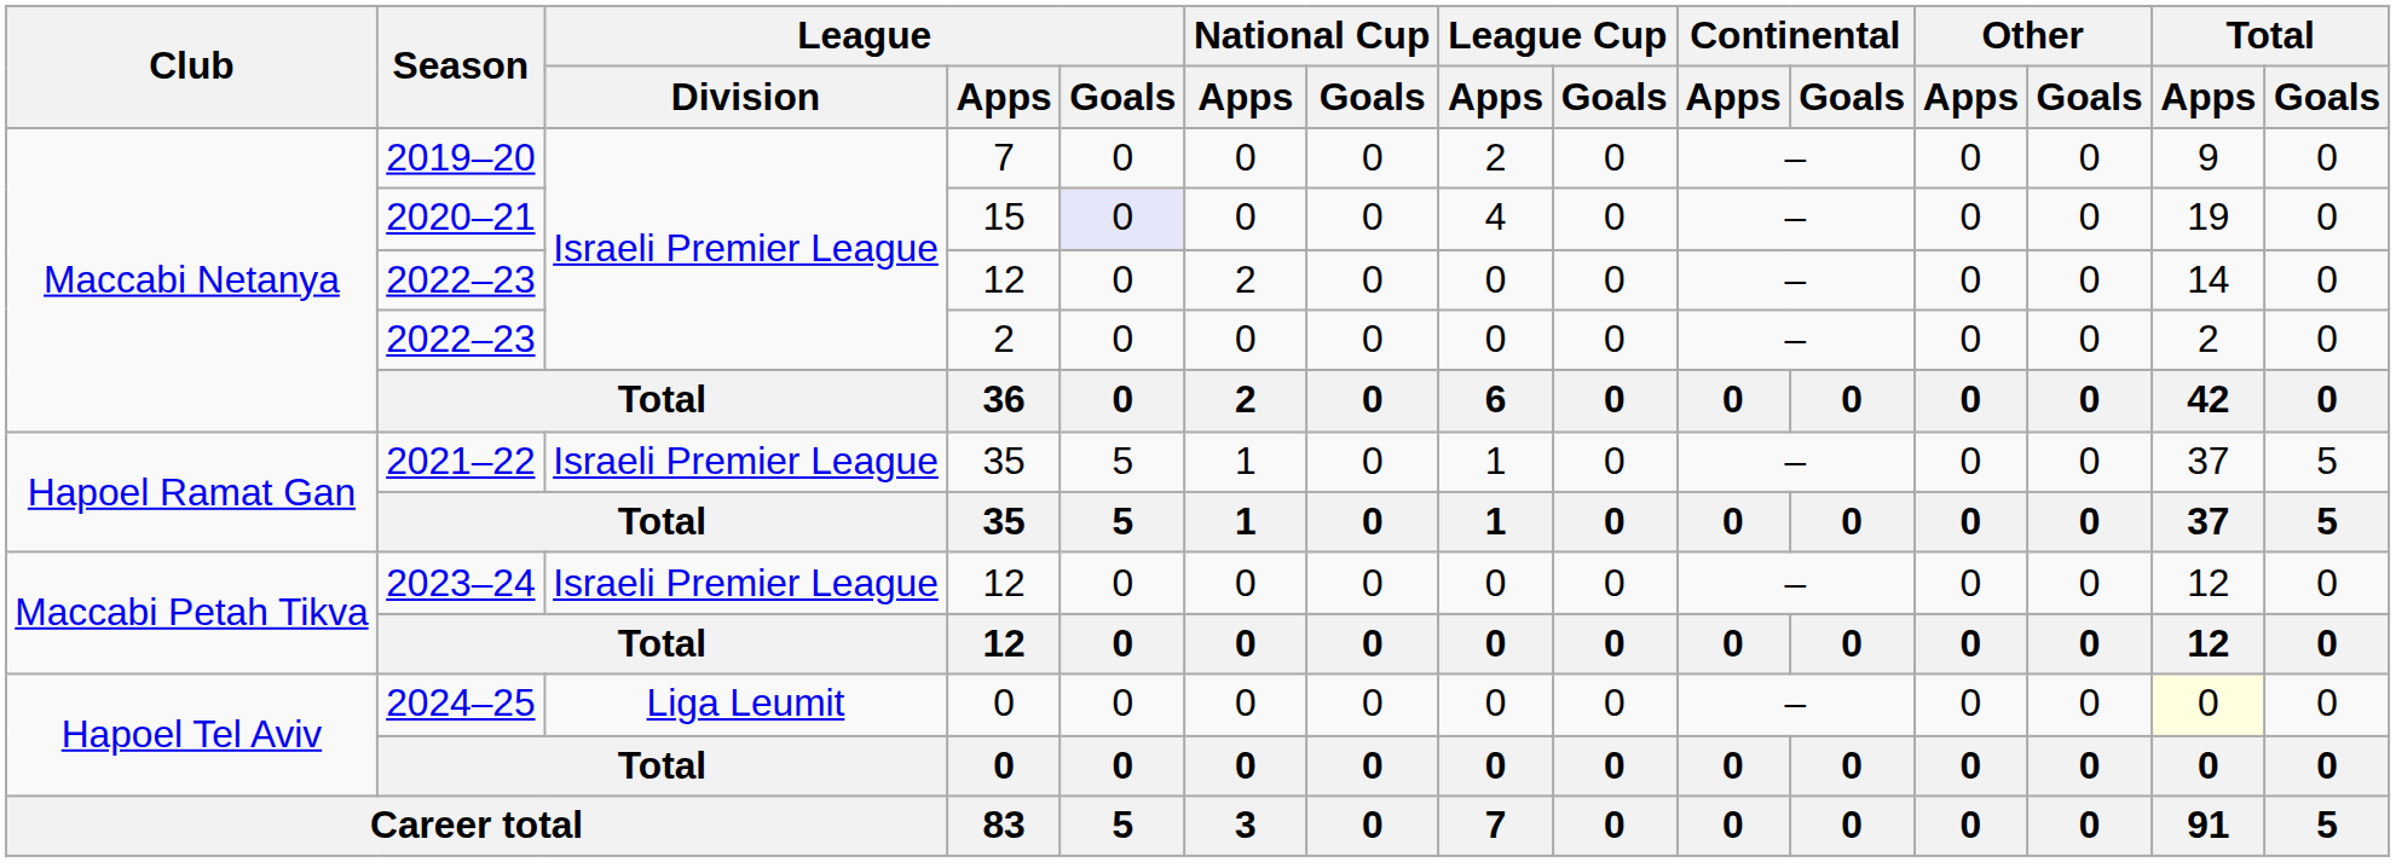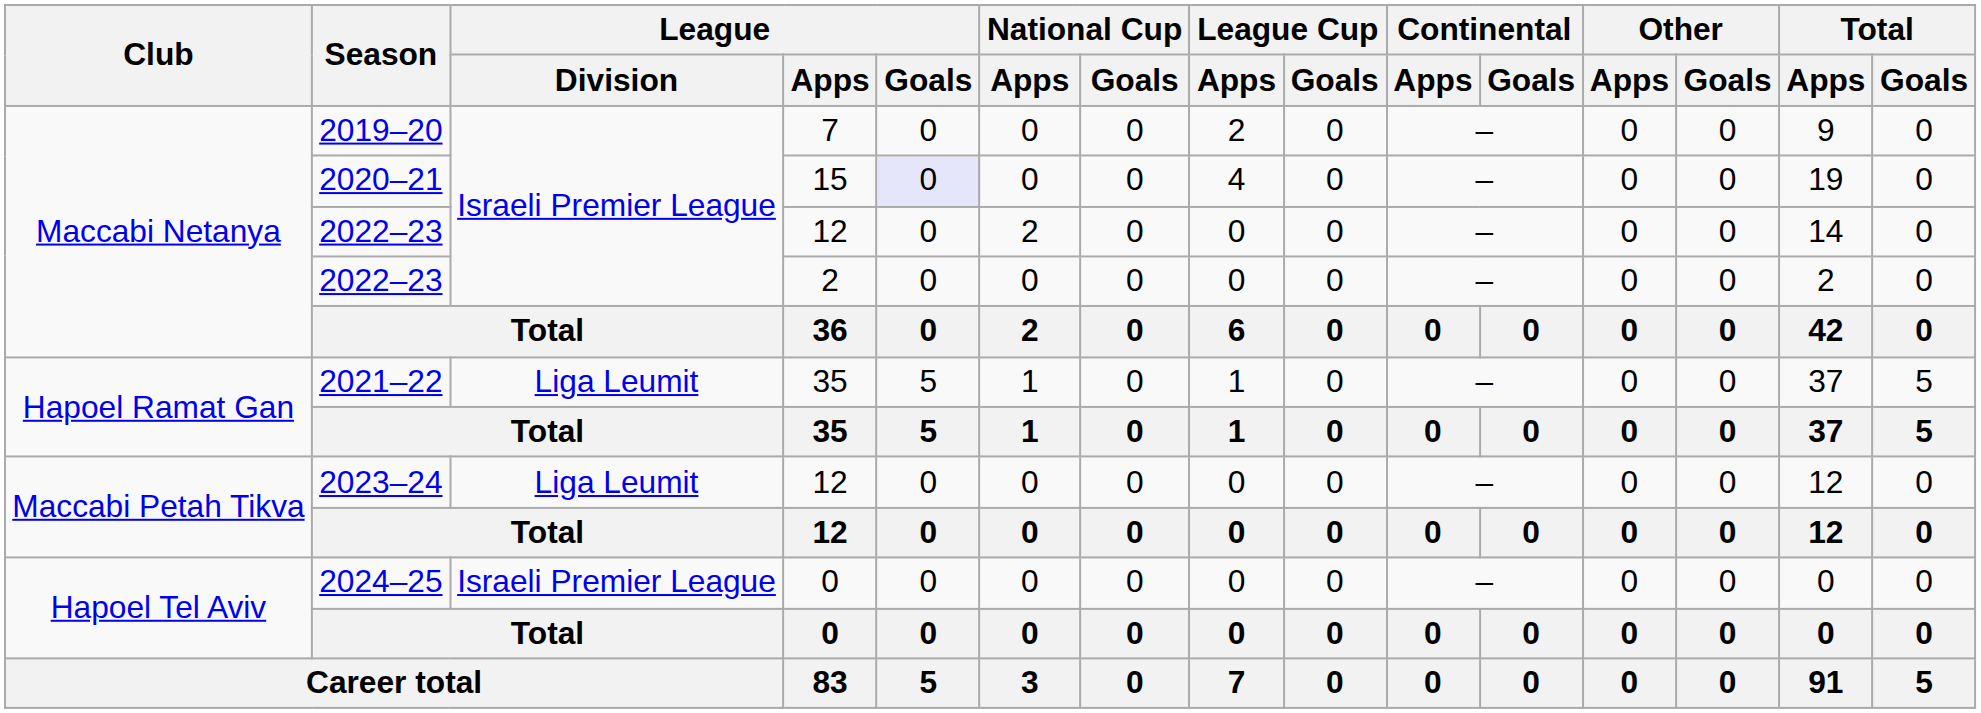 <table class="wikitable" style="text-align: center">
 <tr>
 <th rowspan="2">Club</th>
 <th rowspan="2">Season</th>
 <th colspan="3">League</th>
 <th colspan="2">National Cup</th>
 <th colspan="2">League Cup</th>
 <th colspan="2">Continental</th>
 <th colspan="2">Other</th>
 <th colspan="2">Total</th>
 </tr>
 <tr>
 <th>Division</th>
 <th>Apps</th>
 <th>Goals</th>
 <th>Apps</th>
 <th>Goals</th>
 <th>Apps</th>
 <th>Goals</th>
 <th>Apps</th>
 <th>Goals</th>
 <th>Apps</th>
 <th>Goals</th>
 <th>Apps</th>
 <th>Goals</th>
 </tr>
 <tr>
 <td rowspan="5"><a href='#'>Maccabi Netanya</a></td>
 <td><a href='#'>2019–20</a></td>
 <td rowspan="4"><a href='#'>Israeli Premier League</a></td>
 <td>7</td>
 <td>0</td>
 <td>0</td>
 <td>0</td>
 <td>2</td>
 <td>0</td>
 <td colspan="2">–</td>
 <td>0</td>
 <td>0</td>
 <td>9</td>
 <td>0</td>
 </tr>
 <tr>
 <td><a href='#'>2020–21</a></td>
 <td>15</td>
 <td style="background: lavender;">0</td>
 <td>0</td>
 <td>0</td>
 <td>4</td>
 <td>0</td>
 <td colspan="2">–</td>
 <td>0</td>
 <td>0</td>
 <td>19</td>
 <td>0</td>
 </tr>
 <tr>
 <td><a href='#'>2022–23</a></td>
 <td>12</td>
 <td>0</td>
 <td>2</td>
 <td>0</td>
 <td>0</td>
 <td>0</td>
 <td colspan="2">–</td>
 <td>0</td>
 <td>0</td>
 <td>14</td>
 <td>0</td>
 </tr>
 <tr>
 <td><a href='#'>2022–23</a></td>
 <td>2</td>
 <td>0</td>
 <td>0</td>
 <td>0</td>
 <td>0</td>
 <td>0</td>
 <td colspan="2">–</td>
 <td>0</td>
 <td>0</td>
 <td>2</td>
 <td>0</td>
 </tr>
 <tr>
 <th colspan="2">Total</th>
 <th>36</th>
 <th>0</th>
 <th>2</th>
 <th>0</th>
 <th>6</th>
 <th>0</th>
 <th>0</th>
 <th>0</th>
 <th>0</th>
 <th>0</th>
 <th>42</th>
 <th>0</th>
 </tr>
 <tr>
 <td rowspan="2"><a href='#'>Hapoel Ramat Gan</a></td>
 <td><a href='#'>2021–22</a></td>
-<td rowspan="1"><a href='#'>Israeli Premier League</a></td>
+<td><a href='#'>Liga Leumit</a></td>
 <td>35</td>
 <td>5</td>
 <td>1</td>
 <td>0</td>
 <td>1</td>
 <td>0</td>
 <td colspan="2">–</td>
 <td>0</td>
 <td>0</td>
 <td>37</td>
 <td>5</td>
 </tr>
 <tr>
 <th colspan="2">Total</th>
 <th>35</th>
 <th>5</th>
 <th>1</th>
 <th>0</th>
 <th>1</th>
 <th>0</th>
 <th>0</th>
 <th>0</th>
 <th>0</th>
 <th>0</th>
 <th>37</th>
 <th>5</th>
 </tr>
 <tr>
 <td rowspan="2"><a href='#'>Maccabi Petah Tikva</a></td>
 <td><a href='#'>2023–24</a></td>
-<td rowspan="1"><a href='#'>Israeli Premier League</a></td>
+<td><a href='#'>Liga Leumit</a></td>
 <td>12</td>
 <td>0</td>
 <td>0</td>
 <td>0</td>
 <td>0</td>
 <td>0</td>
 <td colspan="2">–</td>
 <td>0</td>
 <td>0</td>
 <td>12</td>
 <td>0</td>
 </tr>
 <tr>
 <th colspan="2">Total</th>
 <th>12</th>
 <th>0</th>
 <th>0</th>
 <th>0</th>
 <th>0</th>
 <th>0</th>
 <th>0</th>
 <th>0</th>
 <th>0</th>
 <th>0</th>
 <th>12</th>
 <th>0</th>
 </tr>
 <tr>
 <td rowspan="2"><a href='#'>Hapoel Tel Aviv</a></td>
 <td><a href='#'>2024–25</a></td>
-<td rowspan="1"><a href='#'>Liga Leumit</a></td>
+<td rowspan="1"><a href='#'>Israeli Premier League</a></td>
 <td>0</td>
 <td>0</td>
 <td>0</td>
 <td>0</td>
 <td>0</td>
 <td>0</td>
 <td colspan="2">–</td>
 <td>0</td>
 <td>0</td>
-<td style="background: lightyellow;">0</td>
+<td>0</td>
 <td>0</td>
 </tr>
 <tr>
 <th colspan="2">Total</th>
 <th>0</th>
 <th>0</th>
 <th>0</th>
 <th>0</th>
 <th>0</th>
 <th>0</th>
 <th>0</th>
 <th>0</th>
 <th>0</th>
 <th>0</th>
 <th>0</th>
 <th>0</th>
 </tr>
 <tr>
 <th colspan="3">Career total</th>
 <th>83</th>
 <th>5</th>
 <th>3</th>
 <th>0</th>
 <th>7</th>
 <th>0</th>
 <th>0</th>
 <th>0</th>
 <th>0</th>
 <th>0</th>
 <th>91</th>
 <th>5</th>
 </tr>
 </table>
